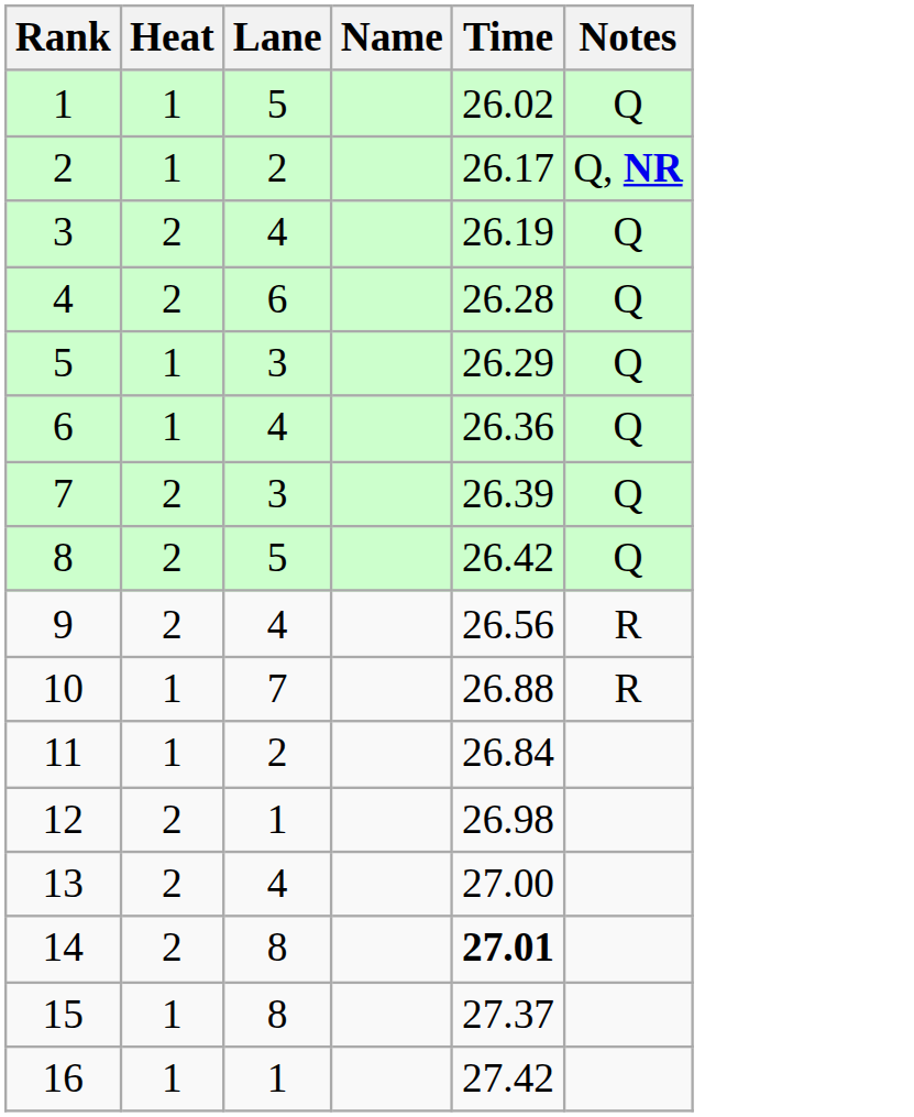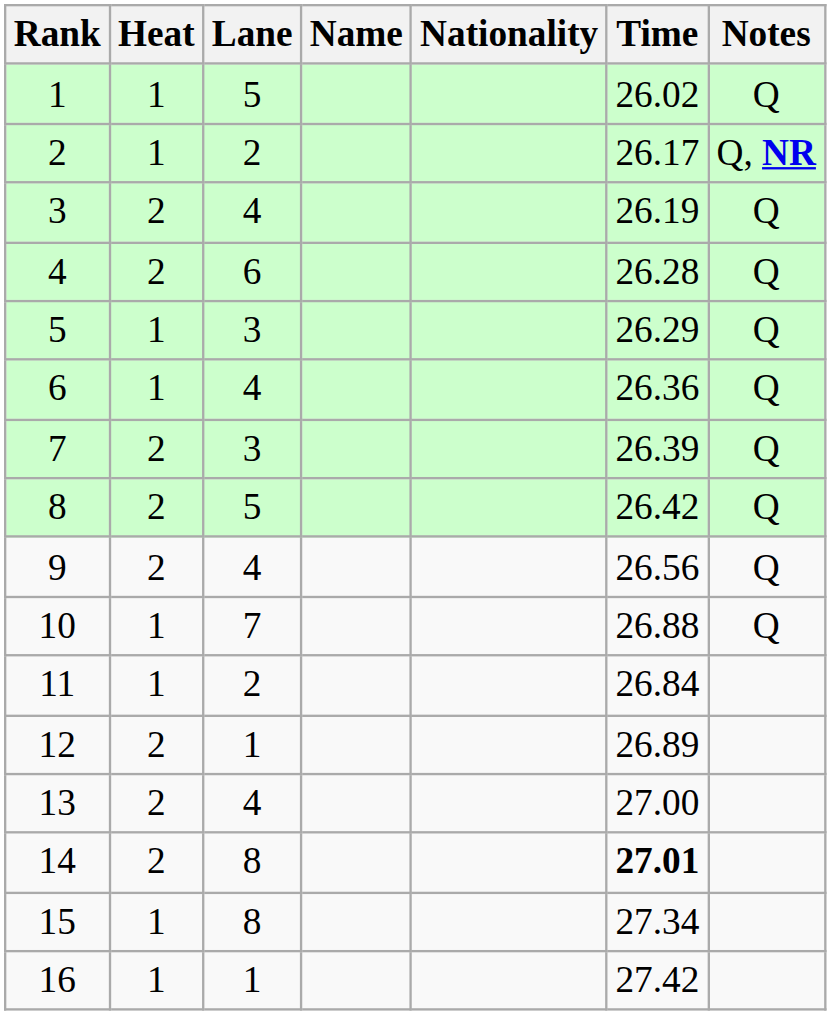 <table class="wikitable sortable" style="text-align:center">
 <tr>
 <th>Rank</th>
 <th>Heat</th>
 <th>Lane</th>
 <th>Name</th>
+<th>Nationality</th>
 <th>Time</th>
 <th>Notes</th>
 </tr>
 <tr bgcolor=ccffcc>
 <td>1</td>
 <td>1</td>
 <td>5</td>
+<td align=left></td>
 <td align=left></td>
 <td>26.02</td>
 <td>Q</td>
 </tr>
 <tr bgcolor=ccffcc>
 <td>2</td>
 <td>1</td>
 <td>2</td>
 <td align=left></td>
+<td align=left></td>
 <td>26.17</td>
 <td>Q, <strong><a href='#'>NR</a></strong></td>
 </tr>
 <tr bgcolor=ccffcc>
 <td>3</td>
 <td>2</td>
 <td>4</td>
+<td align=left></td>
 <td align=left></td>
 <td>26.19</td>
 <td>Q</td>
 </tr>
 <tr bgcolor=ccffcc>
 <td>4</td>
 <td>2</td>
 <td>6</td>
 <td align=left></td>
+<td align=left></td>
 <td>26.28</td>
 <td>Q</td>
 </tr>
 <tr bgcolor=ccffcc>
 <td>5</td>
 <td>1</td>
 <td>3</td>
+<td align=left></td>
 <td align=left></td>
 <td>26.29</td>
 <td>Q</td>
 </tr>
 <tr bgcolor=ccffcc>
 <td>6</td>
 <td>1</td>
 <td>4</td>
 <td align=left></td>
+<td align=left></td>
 <td>26.36</td>
 <td>Q</td>
 </tr>
 <tr bgcolor=ccffcc>
 <td>7</td>
 <td>2</td>
 <td>3</td>
+<td align=left></td>
 <td align=left></td>
 <td>26.39</td>
 <td>Q</td>
 </tr>
 <tr bgcolor=ccffcc>
 <td>8</td>
 <td>2</td>
 <td>5</td>
 <td align=left></td>
+<td align=left></td>
 <td>26.42</td>
 <td>Q</td>
 </tr>
 <tr>
 <td>9</td>
 <td>2</td>
 <td>4</td>
 <td align=left></td>
+<td align=left></td>
 <td>26.56</td>
-<td>R</td>
+<td>Q</td>
 </tr>
 <tr>
 <td>10</td>
 <td>1</td>
 <td>7</td>
 <td align=left></td>
+<td align=left></td>
 <td>26.88</td>
-<td>R</td>
+<td>Q</td>
 </tr>
 <tr>
 <td>11</td>
 <td>1</td>
 <td>2</td>
+<td align=left></td>
 <td align=left></td>
 <td>26.84</td>
 <td></td>
 </tr>
 <tr>
 <td>12</td>
 <td>2</td>
 <td>1</td>
 <td align=left></td>
-<td>26.98</td>
+<td align=left></td>
+<td>26.89</td>
 <td></td>
 </tr>
 <tr>
 <td>13</td>
 <td>2</td>
 <td>4</td>
+<td align=left></td>
 <td align=left></td>
 <td>27.00</td>
 <td></td>
 </tr>
 <tr>
 <td>14</td>
 <td>2</td>
 <td>8</td>
 <td align=left></td>
+<td align=left></td>
 <td><strong>27.01</strong></td>
 <td></td>
 </tr>
 <tr>
 <td>15</td>
 <td>1</td>
 <td>8</td>
 <td align=left></td>
-<td>27.37</td>
+<td align=left></td>
+<td>27.34</td>
 <td></td>
 </tr>
 <tr>
 <td>16</td>
 <td>1</td>
 <td>1</td>
 <td align=left></td>
+<td align=left></td>
 <td>27.42</td>
 <td></td>
 </tr>
 </table>
